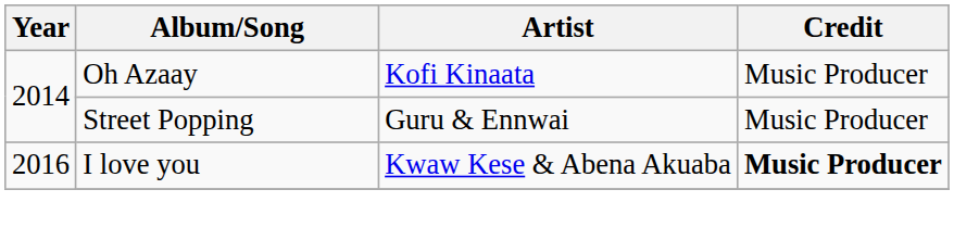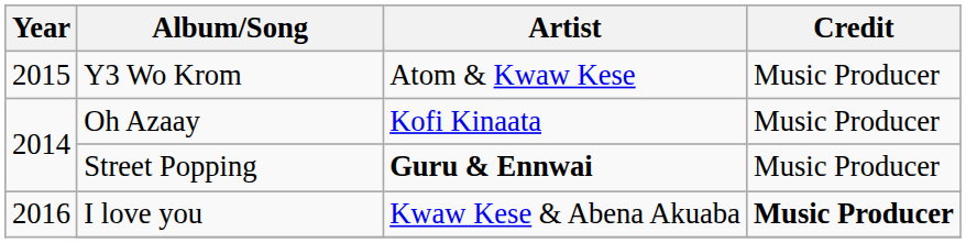 <table class="wikitable">
 <tr>
 <th>Year</th>
 <th ! scope="col" style="width:10em;">Album/Song</th>
 <th>Artist</th>
 <th>Credit</th>
+</tr>
+<tr>
+<td rowspan="1">2015</td>
+<td>Y3 Wo Krom</td>
+<td>Atom & <a href='#'>Kwaw Kese</a></td>
+<td>Music Producer</td>
 </tr>
 <tr>
 <td rowspan="2">2014</td>
 <td>Oh Azaay</td>
 <td><a href='#'>Kofi Kinaata</a></td>
 <td>Music Producer</td>
 </tr>
 <tr>
 <td>Street Popping</td>
-<td>Guru & Ennwai</td>
+<td><strong>Guru & Ennwai</strong></td>
 <td>Music Producer</td>
 </tr>
 <tr>
 <td rowspan="3">2016</td>
 <td>I love you</td>
 <td><a href='#'>Kwaw Kese</a> & Abena Akuaba</td>
 <td><strong>Music Producer</strong></td>
 </tr>
 <tr>
 </tr>
 </table>
